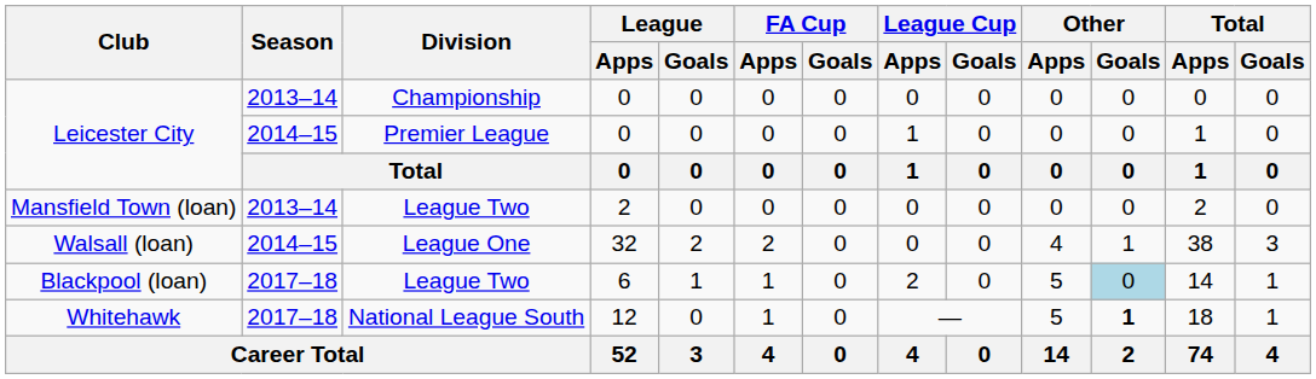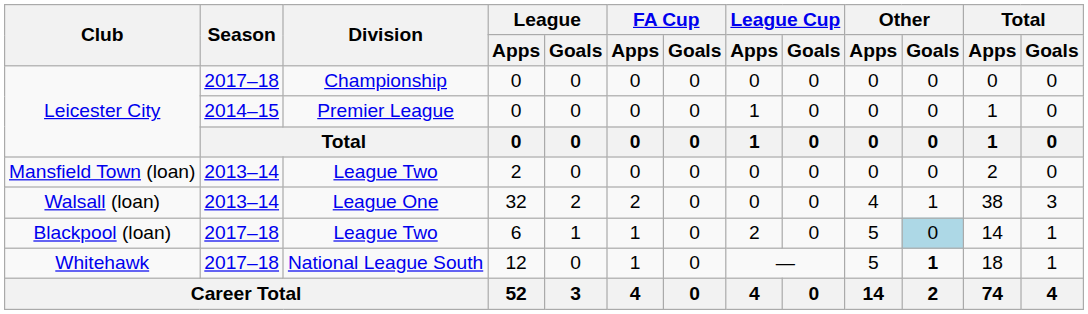 <table class="wikitable" style="text-align: center">
 <tr>
 <th rowspan="2">Club</th>
 <th rowspan="2">Season</th>
 <th rowspan="2">Division</th>
 <th colspan="2">League</th>
 <th colspan="2"><a href='#'>FA Cup</a></th>
 <th colspan="2"><a href='#'>League Cup</a></th>
 <th colspan="2">Other</th>
 <th colspan="2">Total</th>
 </tr>
 <tr>
 <th>Apps</th>
 <th>Goals</th>
 <th>Apps</th>
 <th>Goals</th>
 <th>Apps</th>
 <th>Goals</th>
 <th>Apps</th>
 <th>Goals</th>
 <th>Apps</th>
 <th>Goals</th>
 </tr>
 <tr>
 <td rowspan="3"><a href='#'>Leicester City</a></td>
-<td><a href='#'>2013–14</a></td>
+<td><a href='#'>2017–18</a></td>
 <td><a href='#'>Championship</a></td>
 <td>0</td>
 <td>0</td>
 <td>0</td>
 <td>0</td>
 <td>0</td>
 <td>0</td>
 <td>0</td>
 <td>0</td>
 <td>0</td>
 <td>0</td>
 </tr>
 <tr>
 <td><a href='#'>2014–15</a></td>
 <td><a href='#'>Premier League</a></td>
 <td>0</td>
 <td>0</td>
 <td>0</td>
 <td>0</td>
 <td>1</td>
 <td>0</td>
 <td>0</td>
 <td>0</td>
 <td>1</td>
 <td>0</td>
 </tr>
 <tr>
 <th colspan="2">Total</th>
 <th>0</th>
 <th>0</th>
 <th>0</th>
 <th>0</th>
 <th>1</th>
 <th>0</th>
 <th>0</th>
 <th>0</th>
 <th>1</th>
 <th>0</th>
 </tr>
 <tr>
 <td><a href='#'>Mansfield Town</a> (loan)</td>
 <td><a href='#'>2013–14</a></td>
 <td><a href='#'>League Two</a></td>
 <td>2</td>
 <td>0</td>
 <td>0</td>
 <td>0</td>
 <td>0</td>
 <td>0</td>
 <td>0</td>
 <td>0</td>
 <td>2</td>
 <td>0</td>
 </tr>
 <tr>
 <td><a href='#'>Walsall</a> (loan)</td>
-<td><a href='#'>2014–15</a></td>
+<td><a href='#'>2013–14</a></td>
 <td><a href='#'>League One</a></td>
 <td>32</td>
 <td>2</td>
 <td>2</td>
 <td>0</td>
 <td>0</td>
 <td>0</td>
 <td>4</td>
 <td>1</td>
 <td>38</td>
 <td>3</td>
 </tr>
 <tr>
 <td><a href='#'>Blackpool</a> (loan)</td>
 <td><a href='#'>2017–18</a></td>
 <td><a href='#'>League Two</a></td>
 <td>6</td>
 <td>1</td>
 <td>1</td>
 <td>0</td>
 <td>2</td>
 <td>0</td>
 <td>5</td>
 <td style="background: lightblue;">0</td>
 <td>14</td>
 <td>1</td>
 </tr>
 <tr>
 <td><a href='#'>Whitehawk</a></td>
 <td><a href='#'>2017–18</a></td>
 <td><a href='#'>National League South</a></td>
 <td>12</td>
 <td>0</td>
 <td>1</td>
 <td>0</td>
 <td colspan="2">—</td>
 <td>5</td>
 <td><strong>1</strong></td>
 <td>18</td>
 <td>1</td>
 </tr>
 <tr>
 <th colspan="3">Career Total</th>
 <th>52</th>
 <th>3</th>
 <th>4</th>
 <th>0</th>
 <th>4</th>
 <th>0</th>
 <th>14</th>
 <th>2</th>
 <th>74</th>
 <th>4</th>
 </tr>
 </table>
